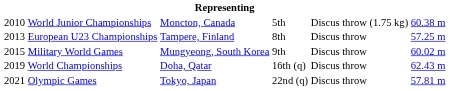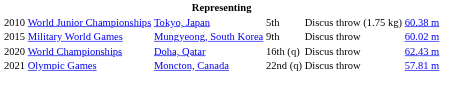 <table>
 <tr>
 <th colspan="6">Representing </th>
 </tr>
 <tr>
 <td>2010</td>
 <td><a href='#'>World Junior Championships</a></td>
-<td><a href='#'>Moncton, Canada</a></td>
+<td><a href='#'>Tokyo, Japan</a></td>
 <td>5th</td>
 <td>Discus throw (1.75 kg)</td>
 <td><a href='#'>60.38 m</a></td>
-</tr>
-<tr>
-<td>2013</td>
-<td><a href='#'>European U23 Championships</a></td>
-<td><a href='#'>Tampere, Finland</a></td>
-<td>8th</td>
-<td>Discus throw</td>
-<td><a href='#'>57.25 m</a></td>
 </tr>
 <tr>
 <td>2015</td>
 <td><a href='#'>Military World Games</a></td>
 <td><a href='#'>Mungyeong, South Korea</a></td>
 <td>9th</td>
 <td>Discus throw</td>
 <td><a href='#'>60.02 m</a></td>
 </tr>
 <tr>
-<td>2019</td>
+<td>2020</td>
 <td><a href='#'>World Championships</a></td>
 <td><a href='#'>Doha, Qatar</a></td>
 <td>16th (q)</td>
 <td>Discus throw</td>
 <td><a href='#'>62.43 m</a></td>
 </tr>
 <tr>
 <td>2021</td>
 <td><a href='#'>Olympic Games</a></td>
-<td><a href='#'>Tokyo, Japan</a></td>
+<td><a href='#'>Moncton, Canada</a></td>
 <td>22nd (q)</td>
 <td>Discus throw</td>
 <td><a href='#'>57.81 m</a></td>
 </tr>
 </table>
